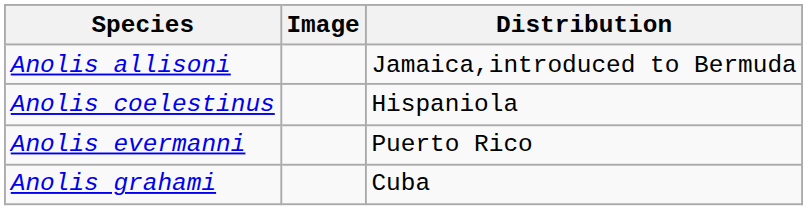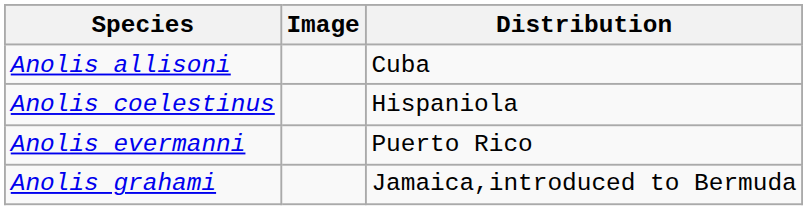 <table class="wikitable">
 <tr>
 <th>Species</th>
 <th>Image</th>
 <th>Distribution</th>
 </tr>
 <tr>
 <td><em><a href='#'>Anolis allisoni</a></em></td>
 <td><br></td>
-<td>Jamaica,introduced to Bermuda</td>
+<td>Cuba</td>
 </tr>
 <tr>
 <td><em><a href='#'>Anolis coelestinus</a></em></td>
 <td><br></td>
 <td>Hispaniola</td>
 </tr>
 <tr>
 <td><em><a href='#'>Anolis evermanni</a></em></td>
 <td><br></td>
 <td>Puerto Rico</td>
 </tr>
 <tr>
 <td><em><a href='#'>Anolis grahami</a></em></td>
 <td><br></td>
-<td>Cuba</td>
+<td>Jamaica,introduced to Bermuda</td>
 </tr>
 </table>
